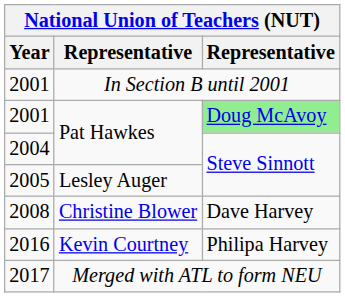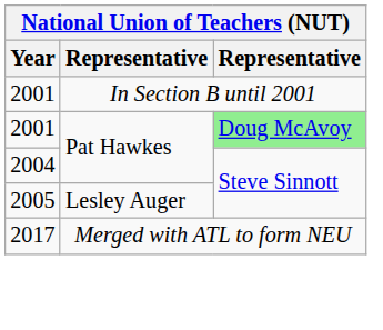 <table class="wikitable">
 <tr>
 <th colspan=3><a href='#'>National Union of Teachers</a> (NUT)</th>
 </tr>
 <tr>
 <th>Year</th>
 <th>Representative</th>
 <th>Representative</th>
 </tr>
 <tr>
 <td>2001</td>
 <td colspan=2 align="center"><em>In Section B until 2001</em></td>
 </tr>
 <tr>
 <td>2001</td>
 <td rowspan=2>Pat Hawkes</td>
 <td style="background: lightgreen;"><a href='#'>Doug McAvoy</a></td>
 </tr>
 <tr>
 <td>2004</td>
 <td rowspan=2><a href='#'>Steve Sinnott</a></td>
 </tr>
 <tr>
 <td>2005</td>
 <td>Lesley Auger</td>
 </tr>
 <tr>
-<td>2008</td>
-<td><a href='#'>Christine Blower</a></td>
-<td>Dave Harvey</td>
-</tr>
-<tr>
-<td>2016</td>
-<td><a href='#'>Kevin Courtney</a></td>
-<td>Philipa Harvey</td>
-</tr>
-<tr>
 <td>2017</td>
 <td colspan=2 align="center"><em>Merged with ATL to form NEU</em></td>
 </tr>
 </table>
